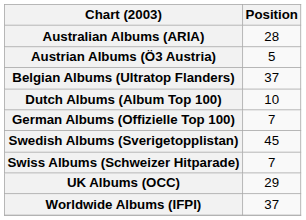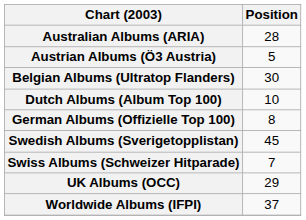 <table class="wikitable sortable plainrowheaders" style="text-align:center">
 <tr>
 <th scope="col">Chart (2003)</th>
 <th scope="col">Position</th>
 </tr>
 <tr>
 <th scope="row">Australian Albums (ARIA)</th>
 <td>28</td>
 </tr>
 <tr>
 <th scope="row">Austrian Albums (Ö3 Austria)</th>
 <td>5</td>
 </tr>
 <tr>
 <th scope="row">Belgian Albums (Ultratop Flanders)</th>
-<td>37</td>
+<td>30</td>
 </tr>
 <tr>
 <th scope="row">Dutch Albums (Album Top 100)</th>
 <td>10</td>
 </tr>
 <tr>
 <th scope="row">German Albums (Offizielle Top 100)</th>
-<td>7</td>
+<td>8</td>
 </tr>
 <tr>
 <th scope="row">Swedish Albums (Sverigetopplistan)</th>
 <td>45</td>
 </tr>
 <tr>
 <th scope="row">Swiss Albums (Schweizer Hitparade)</th>
 <td>7</td>
 </tr>
 <tr>
 <th scope="row">UK Albums (OCC)</th>
 <td>29</td>
 </tr>
 <tr>
 <th scope="row">Worldwide Albums (IFPI)</th>
 <td>37</td>
 </tr>
 <tr>
 </tr>
 </table>
